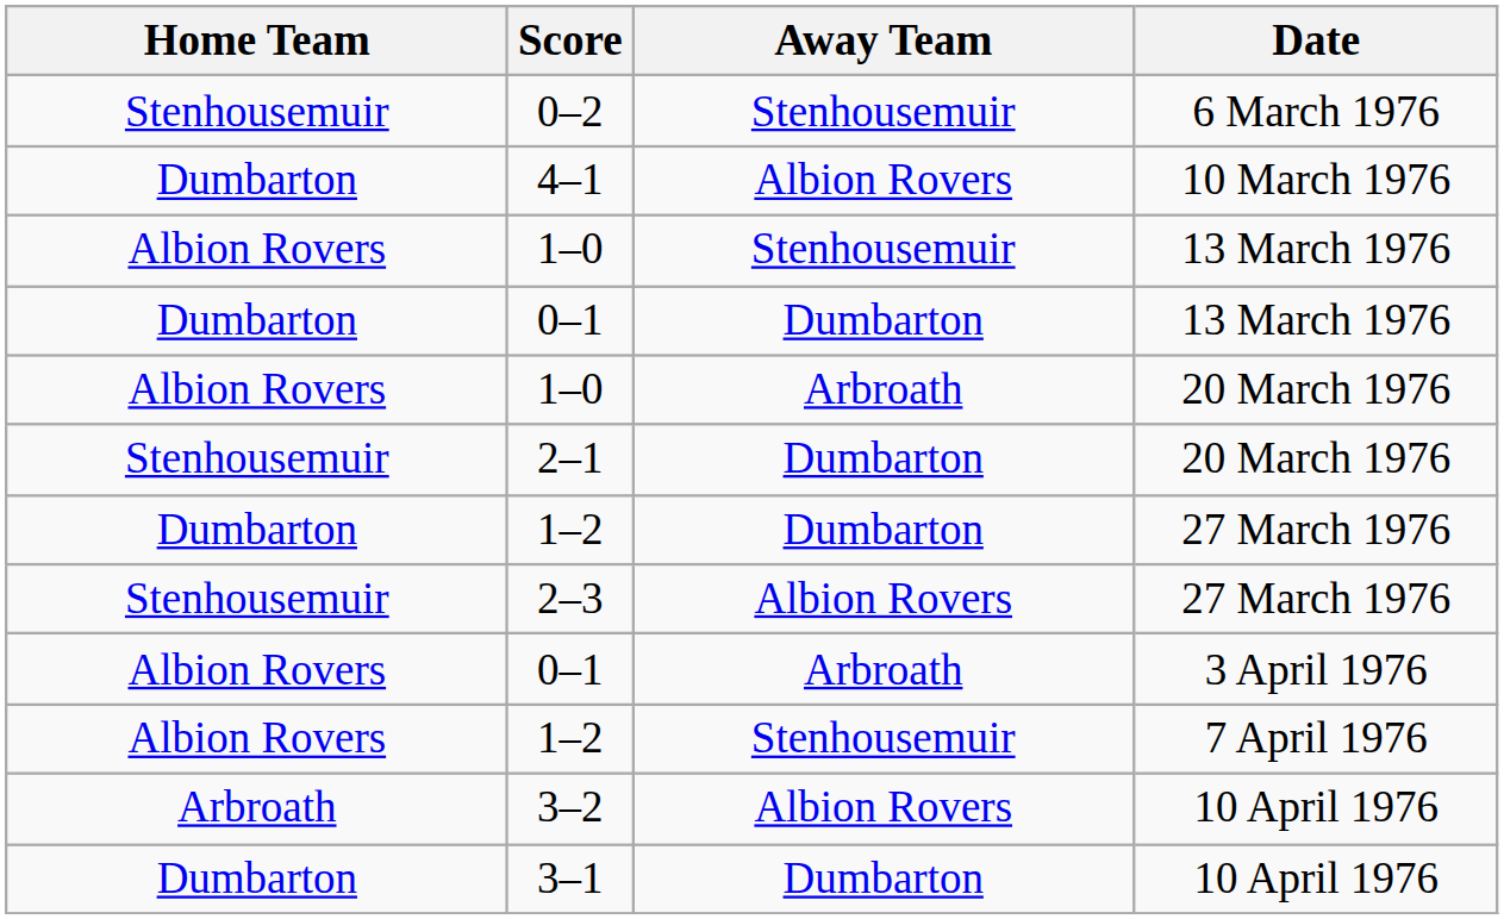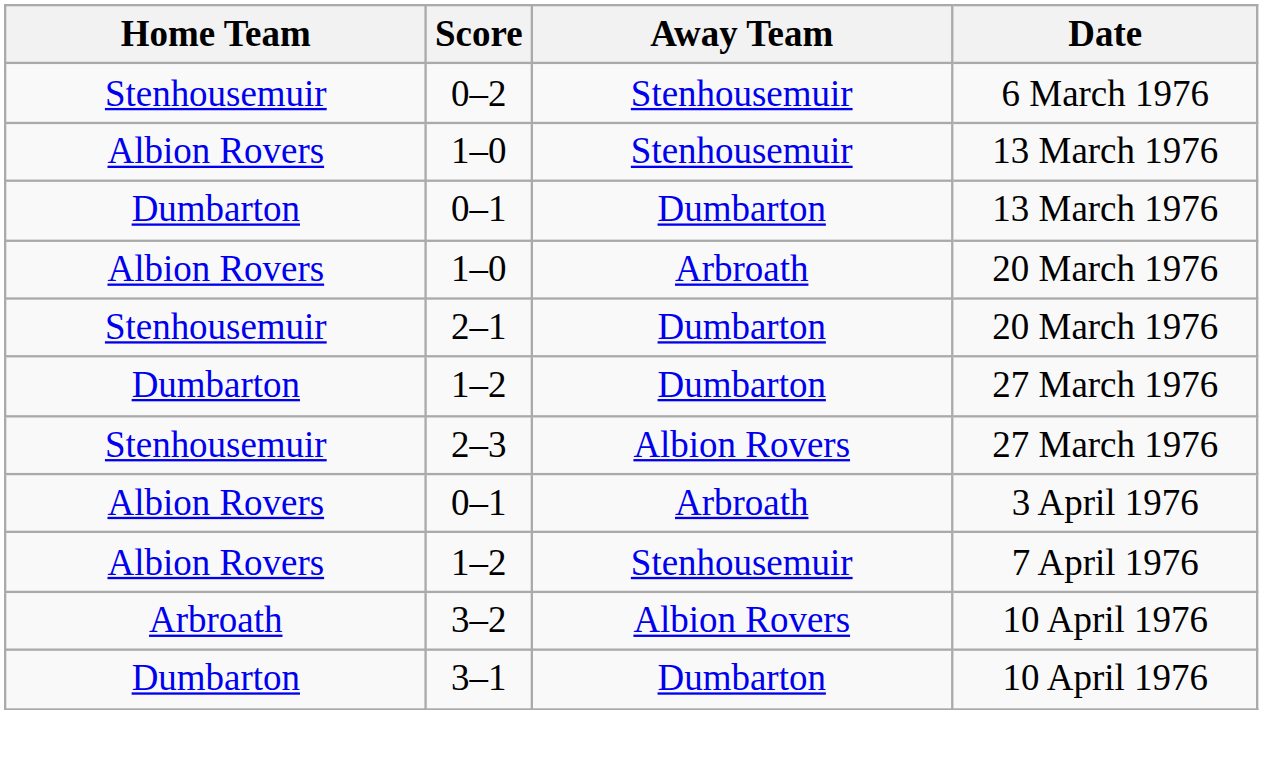 <table class="wikitable" style="text-align:center;">
 <tr>
 <th width=175>Home Team</th>
 <th width=20>Score</th>
 <th width=175>Away Team</th>
 <th width= 125>Date</th>
 </tr>
 <tr>
 <td><a href='#'>Stenhousemuir</a></td>
 <td>0–2</td>
 <td><a href='#'>Stenhousemuir</a></td>
 <td>6 March 1976</td>
-</tr>
-<tr>
-<td><a href='#'>Dumbarton</a></td>
-<td>4–1</td>
-<td><a href='#'>Albion Rovers</a></td>
-<td>10 March 1976</td>
 </tr>
 <tr>
 <td><a href='#'>Albion Rovers</a></td>
 <td>1–0</td>
 <td><a href='#'>Stenhousemuir</a></td>
 <td>13 March 1976</td>
 </tr>
 <tr>
 <td><a href='#'>Dumbarton</a></td>
 <td>0–1</td>
 <td><a href='#'>Dumbarton</a></td>
 <td>13 March 1976</td>
 </tr>
 <tr>
 <td><a href='#'>Albion Rovers</a></td>
 <td>1–0</td>
 <td><a href='#'>Arbroath</a></td>
 <td>20 March 1976</td>
 </tr>
 <tr>
 <td><a href='#'>Stenhousemuir</a></td>
 <td>2–1</td>
 <td><a href='#'>Dumbarton</a></td>
 <td>20 March 1976</td>
 </tr>
 <tr>
 <td><a href='#'>Dumbarton</a></td>
 <td>1–2</td>
 <td><a href='#'>Dumbarton</a></td>
 <td>27 March 1976</td>
 </tr>
 <tr>
 <td><a href='#'>Stenhousemuir</a></td>
 <td>2–3</td>
 <td><a href='#'>Albion Rovers</a></td>
 <td>27 March 1976</td>
 </tr>
 <tr>
 <td><a href='#'>Albion Rovers</a></td>
 <td>0–1</td>
 <td><a href='#'>Arbroath</a></td>
 <td>3 April 1976</td>
 </tr>
 <tr>
 <td><a href='#'>Albion Rovers</a></td>
 <td>1–2</td>
 <td><a href='#'>Stenhousemuir</a></td>
 <td>7 April 1976</td>
 </tr>
 <tr>
 <td><a href='#'>Arbroath</a></td>
 <td>3–2</td>
 <td><a href='#'>Albion Rovers</a></td>
 <td>10 April 1976</td>
 </tr>
 <tr>
 <td><a href='#'>Dumbarton</a></td>
 <td>3–1</td>
 <td><a href='#'>Dumbarton</a></td>
 <td>10 April 1976</td>
 </tr>
 <tr>
 </tr>
 </table>
